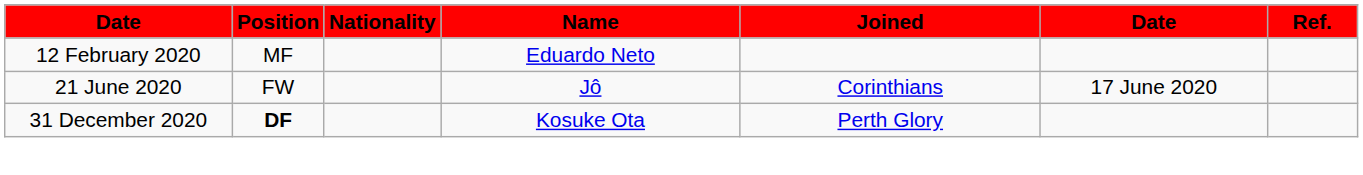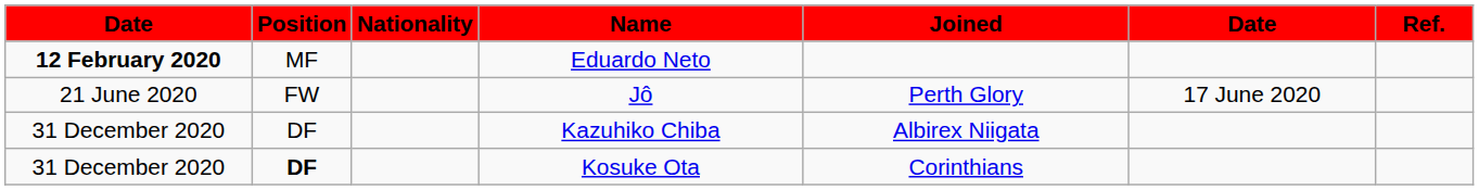 <table class="wikitable"  style="text-align:center; font-size:90%; ">
 <tr>
 <th style="background:#FF0000; color:#000000; width:150px;">Date</th>
 <th style="background:#FF0000; color:#000000; width:55px;">Position</th>
 <th style="background:#FF0000; color:#000000; width:55px;">Nationality</th>
 <th style="background:#FF0000; color:#000000; width:200px;">Name</th>
 <th style="background:#FF0000; color:#000000; width:200px;">Joined</th>
 <th style="background:#FF0000; color:#000000; width:150px;">Date</th>
 <th style="background:#FF0000; color:#000000; width:55px;">Ref.</th>
 </tr>
 <tr>
-<td>12 February 2020</td>
+<td><strong>12 February 2020</strong></td>
 <td>MF</td>
 <td></td>
 <td><a href='#'>Eduardo Neto</a></td>
 <td></td>
 <td></td>
 <td></td>
 </tr>
 <tr>
 <td>21 June 2020</td>
 <td>FW</td>
 <td></td>
 <td><a href='#'>Jô</a></td>
-<td><a href='#'>Corinthians</a></td>
+<td><a href='#'>Perth Glory</a></td>
 <td>17 June 2020</td>
+<td></td>
+</tr>
+<tr>
+<td>31 December 2020</td>
+<td>DF</td>
+<td></td>
+<td><a href='#'>Kazuhiko Chiba</a></td>
+<td><a href='#'>Albirex Niigata</a></td>
+<td></td>
 <td></td>
 </tr>
 <tr>
 <td>31 December 2020</td>
 <td><strong>DF</strong></td>
 <td></td>
 <td><a href='#'>Kosuke Ota</a></td>
-<td><a href='#'>Perth Glory</a></td>
+<td><a href='#'>Corinthians</a></td>
 <td></td>
 <td></td>
 </tr>
 </table>
